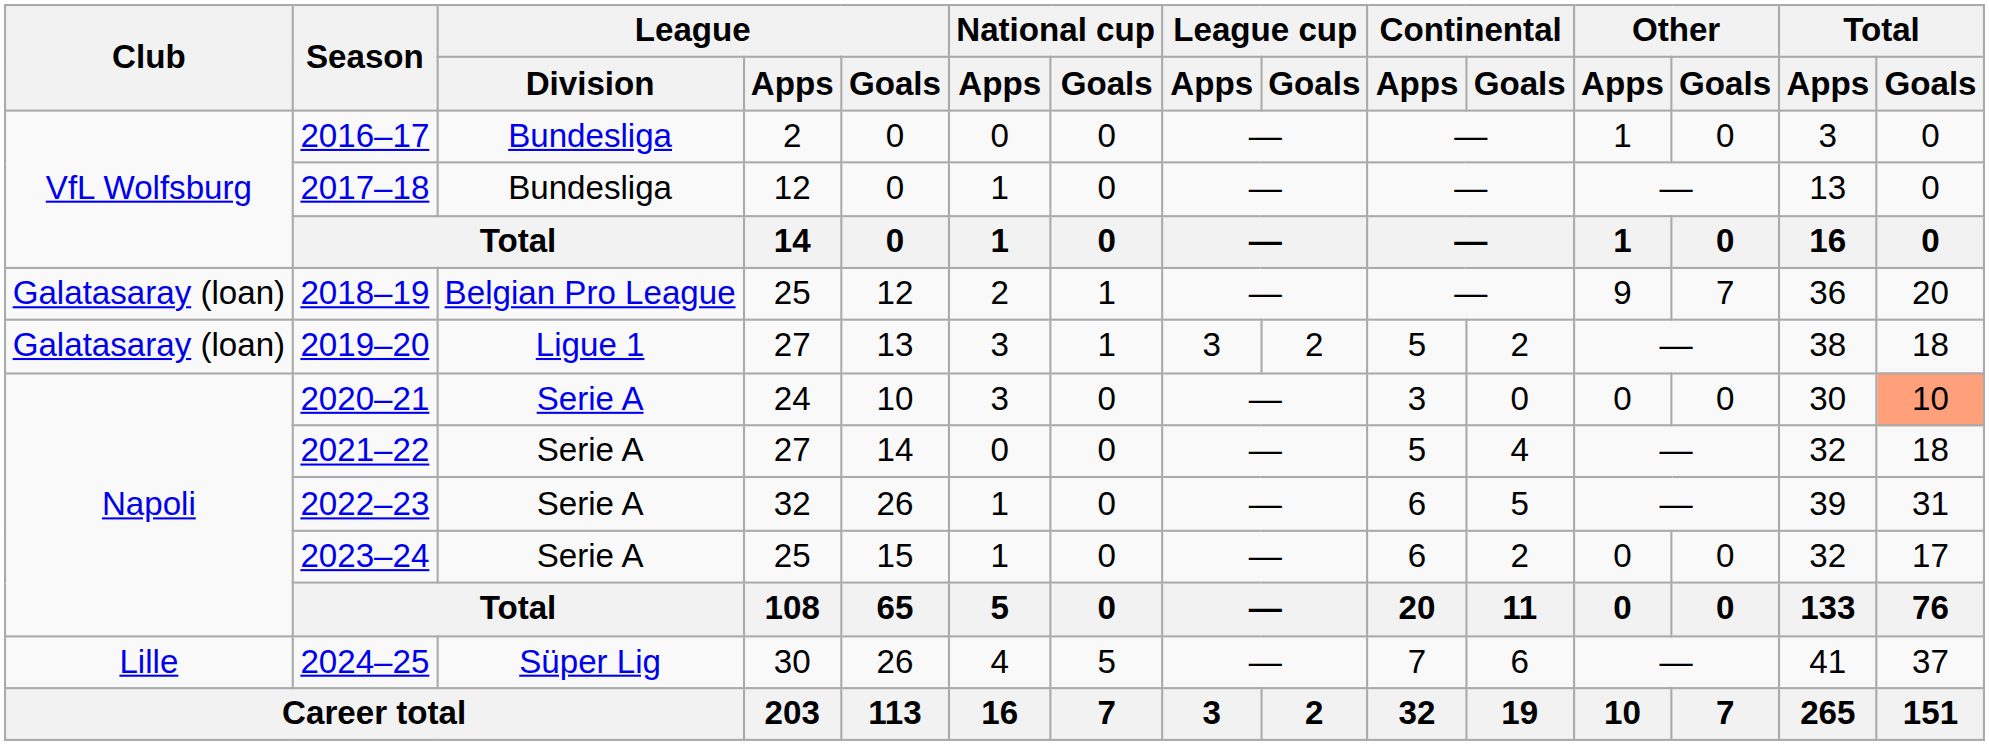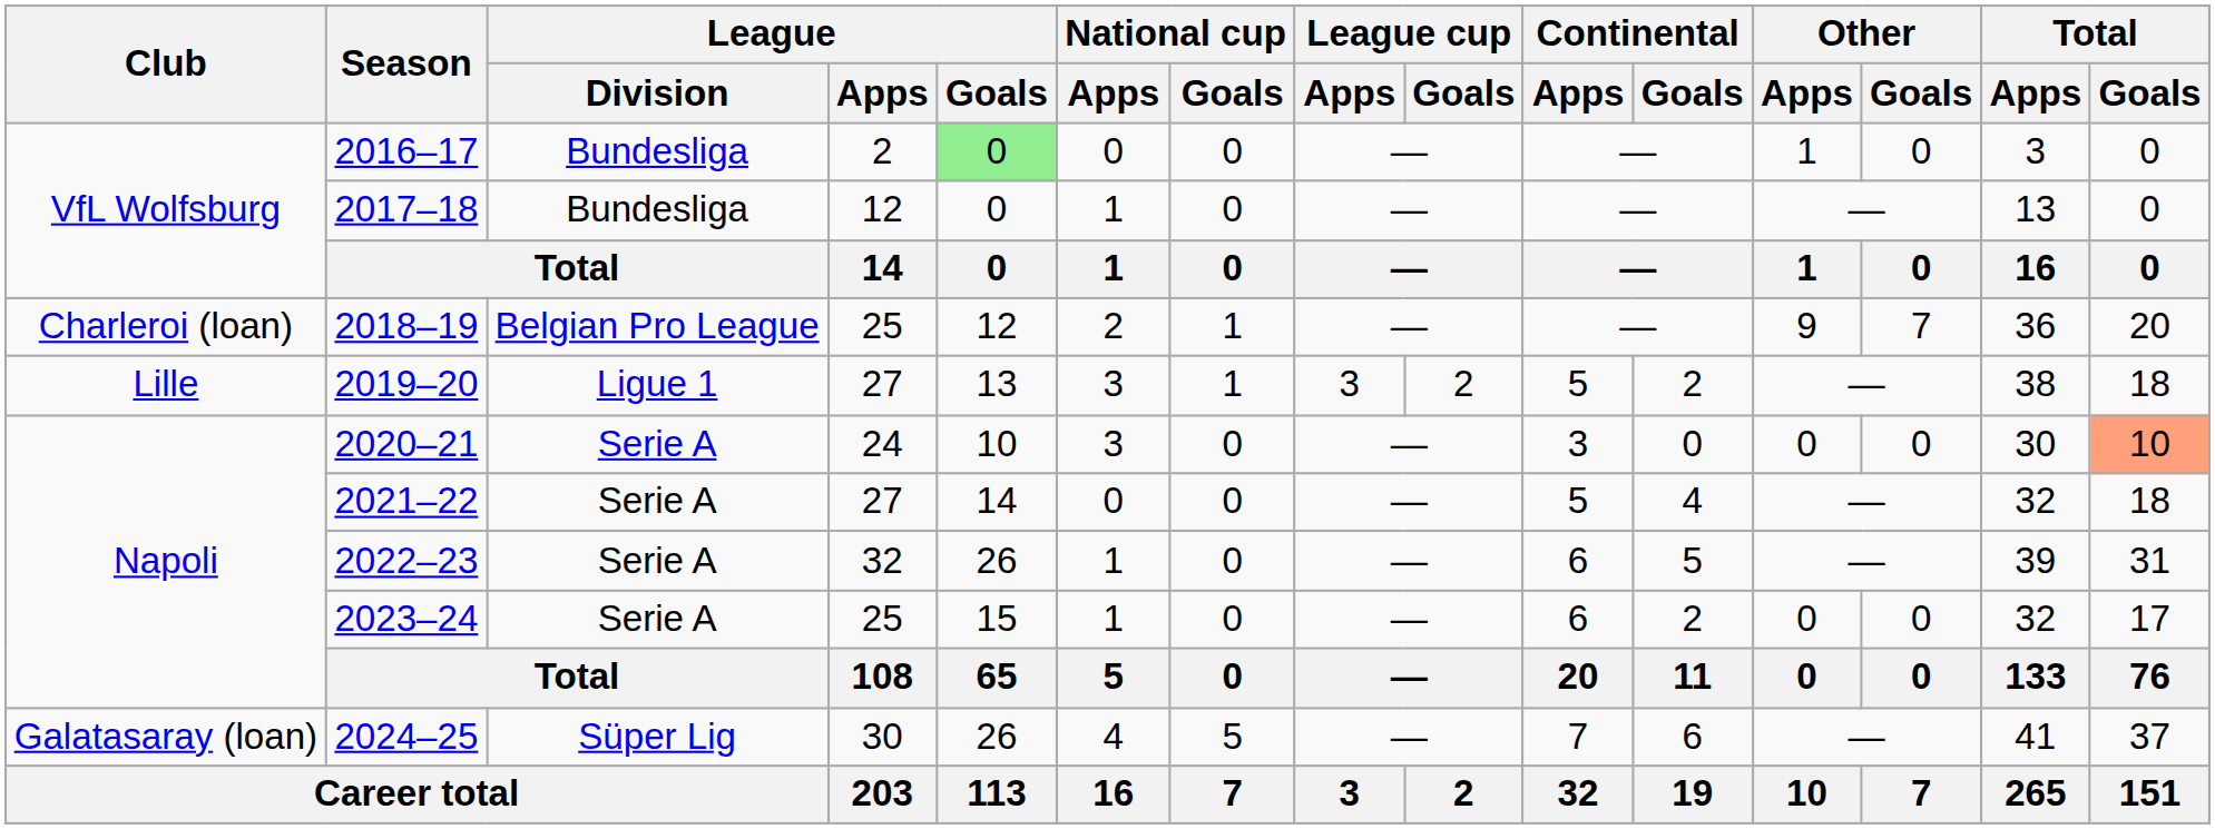 <table class="wikitable" style="text-align:center">
 <tr>
 <th rowspan="2">Club</th>
 <th rowspan="2">Season</th>
 <th colspan="3">League</th>
 <th colspan="2">National cup</th>
 <th colspan="2">League cup</th>
 <th colspan="2">Continental</th>
 <th colspan="2">Other</th>
 <th colspan="2">Total</th>
 </tr>
 <tr>
 <th>Division</th>
 <th>Apps</th>
 <th>Goals</th>
 <th>Apps</th>
 <th>Goals</th>
 <th>Apps</th>
 <th>Goals</th>
 <th>Apps</th>
 <th>Goals</th>
 <th>Apps</th>
 <th>Goals</th>
 <th>Apps</th>
 <th>Goals</th>
 </tr>
 <tr>
 <td rowspan="3"><a href='#'>VfL Wolfsburg</a></td>
 <td><a href='#'>2016–17</a></td>
 <td><a href='#'>Bundesliga</a></td>
 <td>2</td>
-<td>0</td>
+<td style="background: lightgreen;">0</td>
 <td>0</td>
 <td>0</td>
 <td colspan="2">—</td>
 <td colspan="2">—</td>
 <td>1</td>
 <td>0</td>
 <td>3</td>
 <td>0</td>
 </tr>
 <tr>
 <td><a href='#'>2017–18</a></td>
 <td>Bundesliga</td>
 <td>12</td>
 <td>0</td>
 <td>1</td>
 <td>0</td>
 <td colspan="2">—</td>
 <td colspan="2">—</td>
 <td colspan="2">—</td>
 <td>13</td>
 <td>0</td>
 </tr>
 <tr>
 <th colspan="2">Total</th>
 <th>14</th>
 <th>0</th>
 <th>1</th>
 <th>0</th>
 <th colspan="2">—</th>
 <th colspan="2">—</th>
 <th>1</th>
 <th>0</th>
 <th>16</th>
 <th>0</th>
 </tr>
 <tr>
-<td><a href='#'>Galatasaray</a> (loan)</td>
+<td><a href='#'>Charleroi</a> (loan)</td>
 <td><a href='#'>2018–19</a></td>
 <td><a href='#'>Belgian Pro League</a></td>
 <td>25</td>
 <td>12</td>
 <td>2</td>
 <td>1</td>
 <td colspan="2">—</td>
 <td colspan="2">—</td>
 <td>9</td>
 <td>7</td>
 <td>36</td>
 <td>20</td>
 </tr>
 <tr>
-<td><a href='#'>Galatasaray</a> (loan)</td>
+<td><a href='#'>Lille</a></td>
 <td><a href='#'>2019–20</a></td>
 <td><a href='#'>Ligue 1</a></td>
 <td>27</td>
 <td>13</td>
 <td>3</td>
 <td>1</td>
 <td>3</td>
 <td>2</td>
 <td>5</td>
 <td>2</td>
 <td colspan="2">—</td>
 <td>38</td>
 <td>18</td>
 </tr>
 <tr>
 <td rowspan="5"><a href='#'>Napoli</a></td>
 <td><a href='#'>2020–21</a></td>
 <td><a href='#'>Serie A</a></td>
 <td>24</td>
 <td>10</td>
 <td>3</td>
 <td>0</td>
 <td colspan="2">—</td>
 <td>3</td>
 <td>0</td>
 <td>0</td>
 <td>0</td>
 <td>30</td>
 <td style="background: lightsalmon;">10</td>
 </tr>
 <tr>
 <td><a href='#'>2021–22</a></td>
 <td>Serie A</td>
 <td>27</td>
 <td>14</td>
 <td>0</td>
 <td>0</td>
 <td colspan="2">—</td>
 <td>5</td>
 <td>4</td>
 <td colspan="2">—</td>
 <td>32</td>
 <td>18</td>
 </tr>
 <tr>
 <td><a href='#'>2022–23</a></td>
 <td>Serie A</td>
 <td>32</td>
 <td>26</td>
 <td>1</td>
 <td>0</td>
 <td colspan="2">—</td>
 <td>6</td>
 <td>5</td>
 <td colspan="2">—</td>
 <td>39</td>
 <td>31</td>
 </tr>
 <tr>
 <td><a href='#'>2023–24</a></td>
 <td>Serie A</td>
 <td>25</td>
 <td>15</td>
 <td>1</td>
 <td>0</td>
 <td colspan="2">—</td>
 <td>6</td>
 <td>2</td>
 <td>0</td>
 <td>0</td>
 <td>32</td>
 <td>17</td>
 </tr>
 <tr>
 <th colspan="2">Total</th>
 <th>108</th>
 <th>65</th>
 <th>5</th>
 <th>0</th>
 <th colspan="2">—</th>
 <th>20</th>
 <th>11</th>
 <th>0</th>
 <th>0</th>
 <th>133</th>
 <th>76</th>
 </tr>
 <tr>
-<td><a href='#'>Lille</a></td>
+<td><a href='#'>Galatasaray</a> (loan)</td>
 <td><a href='#'>2024–25</a></td>
 <td><a href='#'>Süper Lig</a></td>
 <td>30</td>
 <td>26</td>
 <td>4</td>
 <td>5</td>
 <td colspan="2">—</td>
 <td>7</td>
 <td>6</td>
 <td colspan="2">—</td>
 <td>41</td>
 <td>37</td>
 </tr>
 <tr>
 <th colspan="3">Career total</th>
 <th>203</th>
 <th>113</th>
 <th>16</th>
 <th>7</th>
 <th>3</th>
 <th>2</th>
 <th>32</th>
 <th>19</th>
 <th>10</th>
 <th>7</th>
 <th>265</th>
 <th>151</th>
 </tr>
 </table>
